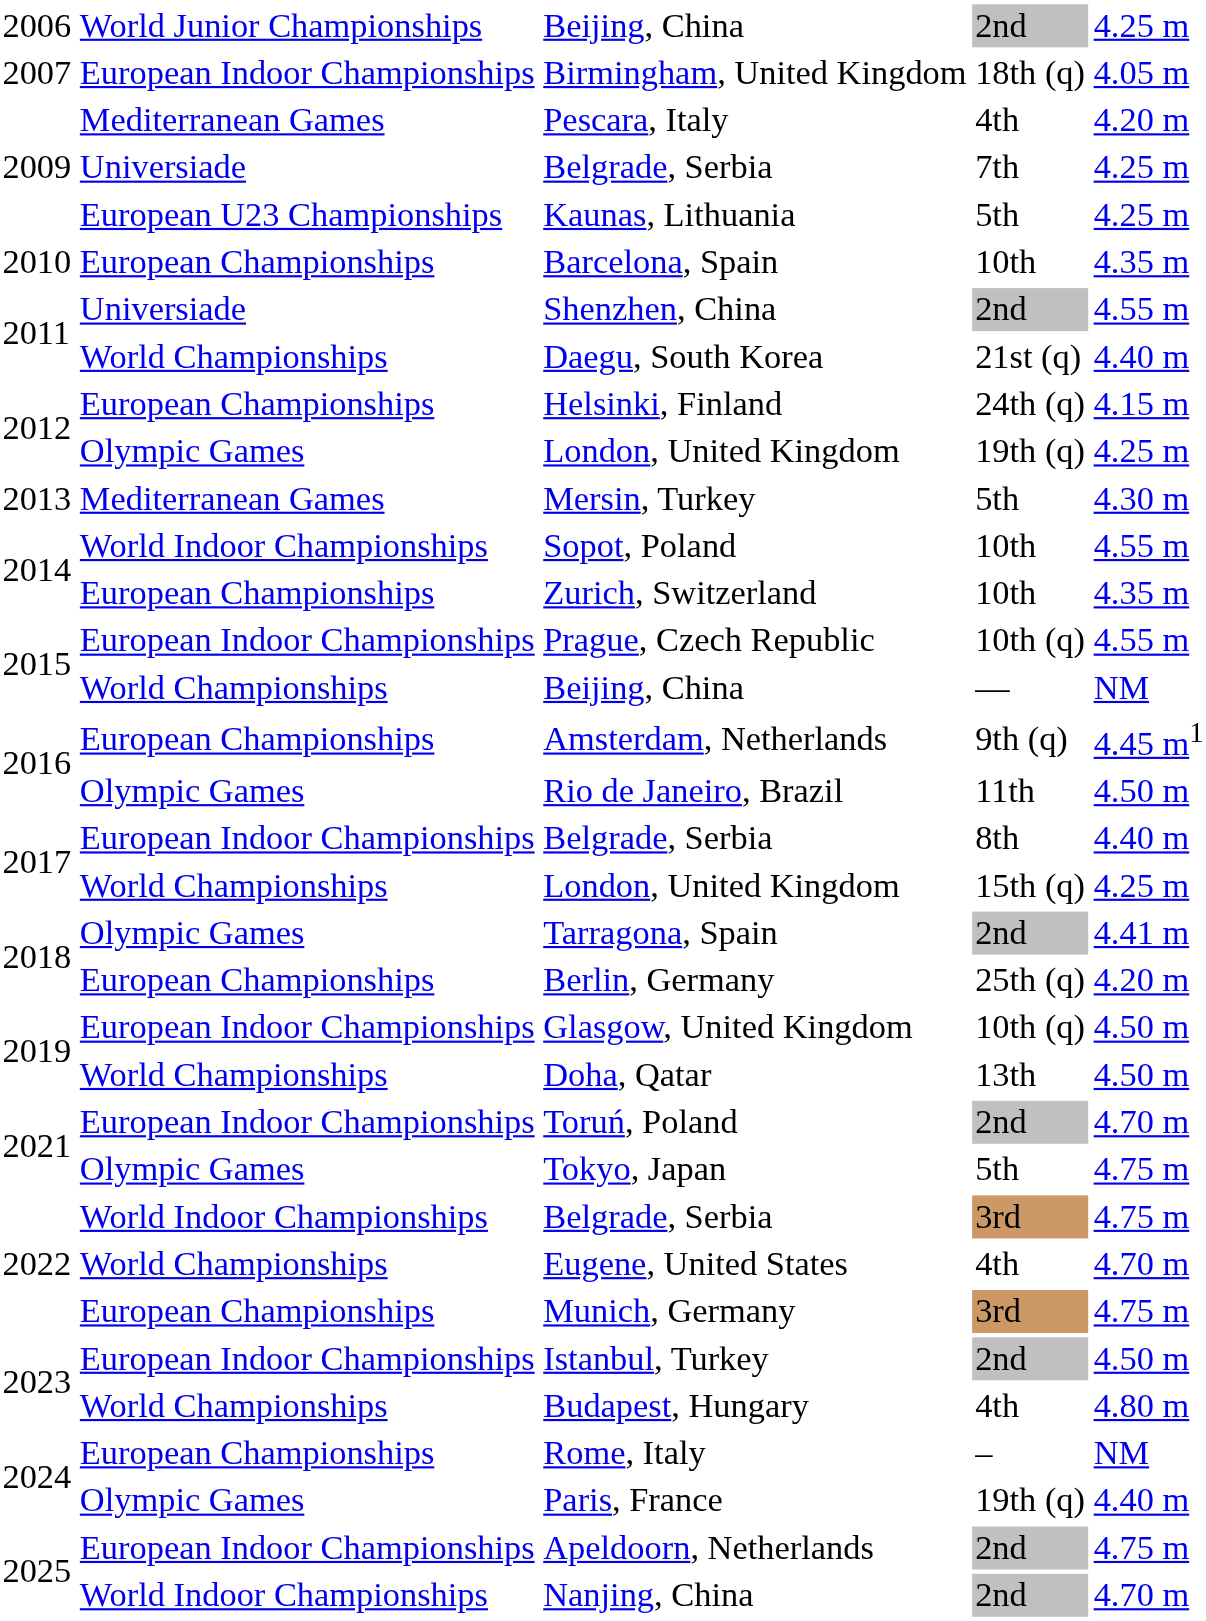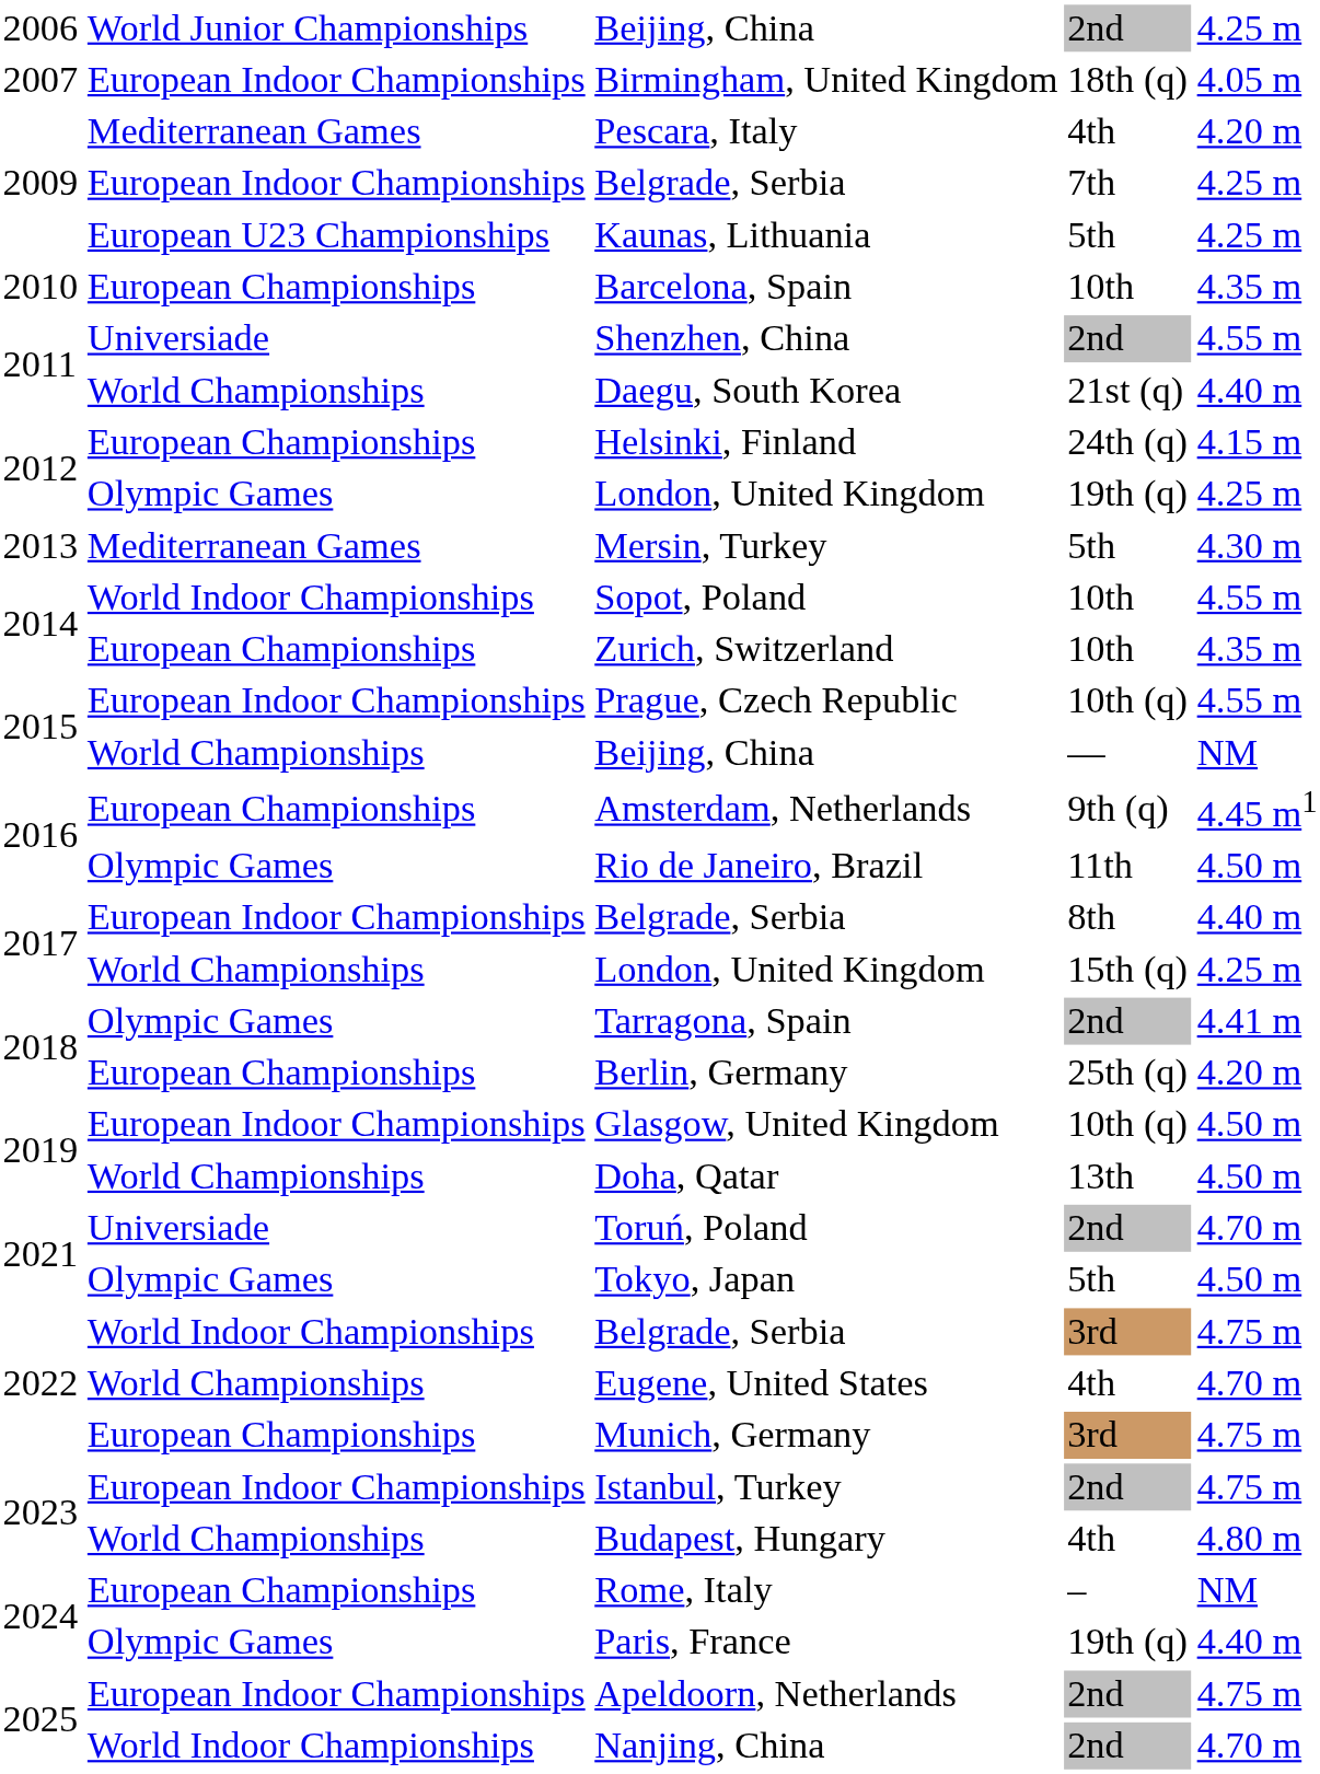 <table>
 <tr>
 <td>2006</td>
 <td><a href='#'>World Junior Championships</a></td>
 <td><a href='#'>Beijing</a>, China</td>
 <td bgcolor=silver>2nd</td>
 <td><a href='#'>4.25 m</a></td>
 </tr>
 <tr>
 <td>2007</td>
 <td><a href='#'>European Indoor Championships</a></td>
 <td><a href='#'>Birmingham</a>, United Kingdom</td>
 <td>18th (q)</td>
 <td><a href='#'>4.05 m</a></td>
 </tr>
 <tr>
 <td rowspan=3>2009</td>
 <td><a href='#'>Mediterranean Games</a></td>
 <td><a href='#'>Pescara</a>, Italy</td>
 <td>4th</td>
 <td><a href='#'>4.20 m</a></td>
 </tr>
 <tr>
-<td><a href='#'>Universiade</a></td>
+<td><a href='#'>European Indoor Championships</a></td>
 <td><a href='#'>Belgrade</a>, Serbia</td>
 <td>7th</td>
 <td><a href='#'>4.25 m</a></td>
 </tr>
 <tr>
 <td><a href='#'>European U23 Championships</a></td>
 <td><a href='#'>Kaunas</a>, Lithuania</td>
 <td>5th</td>
 <td><a href='#'>4.25 m</a></td>
 </tr>
 <tr>
 <td>2010</td>
 <td><a href='#'>European Championships</a></td>
 <td><a href='#'>Barcelona</a>, Spain</td>
 <td>10th</td>
 <td><a href='#'>4.35 m</a></td>
 </tr>
 <tr>
 <td rowspan=2>2011</td>
 <td><a href='#'>Universiade</a></td>
 <td><a href='#'>Shenzhen</a>, China</td>
 <td bgcolor=silver>2nd</td>
 <td><a href='#'>4.55 m</a></td>
 </tr>
 <tr>
 <td><a href='#'>World Championships</a></td>
 <td><a href='#'>Daegu</a>, South Korea</td>
 <td>21st (q)</td>
 <td><a href='#'>4.40 m</a></td>
 </tr>
 <tr>
 <td rowspan=2>2012</td>
 <td><a href='#'>European Championships</a></td>
 <td><a href='#'>Helsinki</a>, Finland</td>
 <td>24th (q)</td>
 <td><a href='#'>4.15 m</a></td>
 </tr>
 <tr>
 <td><a href='#'>Olympic Games</a></td>
 <td><a href='#'>London</a>, United Kingdom</td>
 <td>19th (q)</td>
 <td><a href='#'>4.25 m</a></td>
 </tr>
 <tr>
 <td>2013</td>
 <td><a href='#'>Mediterranean Games</a></td>
 <td><a href='#'>Mersin</a>, Turkey</td>
 <td>5th</td>
 <td><a href='#'>4.30 m</a></td>
 </tr>
 <tr>
 <td rowspan=2>2014</td>
 <td><a href='#'>World Indoor Championships</a></td>
 <td><a href='#'>Sopot</a>, Poland</td>
 <td>10th</td>
 <td><a href='#'>4.55 m</a></td>
 </tr>
 <tr>
 <td><a href='#'>European Championships</a></td>
 <td><a href='#'>Zurich</a>, Switzerland</td>
 <td>10th</td>
 <td><a href='#'>4.35 m</a></td>
 </tr>
 <tr>
 <td rowspan=2>2015</td>
 <td><a href='#'>European Indoor Championships</a></td>
 <td><a href='#'>Prague</a>, Czech Republic</td>
 <td>10th (q)</td>
 <td><a href='#'>4.55 m</a></td>
 </tr>
 <tr>
 <td><a href='#'>World Championships</a></td>
 <td><a href='#'>Beijing</a>, China</td>
 <td>—</td>
 <td><a href='#'>NM</a></td>
 </tr>
 <tr>
 <td rowspan=2>2016</td>
 <td><a href='#'>European Championships</a></td>
 <td><a href='#'>Amsterdam</a>, Netherlands</td>
 <td>9th (q)</td>
 <td><a href='#'>4.45 m</a><sup>1</sup></td>
 </tr>
 <tr>
 <td><a href='#'>Olympic Games</a></td>
 <td><a href='#'>Rio de Janeiro</a>, Brazil</td>
 <td>11th</td>
 <td><a href='#'>4.50 m</a></td>
 </tr>
 <tr>
 <td rowspan=2>2017</td>
 <td><a href='#'>European Indoor Championships</a></td>
 <td><a href='#'>Belgrade</a>, Serbia</td>
 <td>8th</td>
 <td><a href='#'>4.40 m</a></td>
 </tr>
 <tr>
 <td><a href='#'>World Championships</a></td>
 <td><a href='#'>London</a>, United Kingdom</td>
 <td>15th (q)</td>
 <td><a href='#'>4.25 m</a></td>
 </tr>
 <tr>
 <td rowspan=2>2018</td>
 <td><a href='#'>Olympic Games</a></td>
 <td><a href='#'>Tarragona</a>, Spain</td>
 <td bgcolor=silver>2nd</td>
 <td><a href='#'>4.41 m</a></td>
 </tr>
 <tr>
 <td><a href='#'>European Championships</a></td>
 <td><a href='#'>Berlin</a>, Germany</td>
 <td>25th (q)</td>
 <td><a href='#'>4.20 m</a></td>
 </tr>
 <tr>
 <td rowspan=2>2019</td>
 <td><a href='#'>European Indoor Championships</a></td>
 <td><a href='#'>Glasgow</a>, United Kingdom</td>
 <td>10th (q)</td>
 <td><a href='#'>4.50 m</a></td>
 </tr>
 <tr>
 <td><a href='#'>World Championships</a></td>
 <td><a href='#'>Doha</a>, Qatar</td>
 <td>13th</td>
 <td><a href='#'>4.50 m</a></td>
 </tr>
 <tr>
 <td rowspan=2>2021</td>
-<td><a href='#'>European Indoor Championships</a></td>
+<td><a href='#'>Universiade</a></td>
 <td><a href='#'>Toruń</a>, Poland</td>
 <td bgcolor=silver>2nd</td>
 <td><a href='#'>4.70 m</a></td>
 </tr>
 <tr>
 <td><a href='#'>Olympic Games</a></td>
 <td><a href='#'>Tokyo</a>, Japan</td>
 <td>5th</td>
-<td><a href='#'>4.75 m</a></td>
+<td><a href='#'>4.50 m</a></td>
 </tr>
 <tr>
 <td rowspan=3>2022</td>
 <td><a href='#'>World Indoor Championships</a></td>
 <td><a href='#'>Belgrade</a>, Serbia</td>
 <td bgcolor=cc9966>3rd</td>
 <td><a href='#'>4.75 m</a></td>
 </tr>
 <tr>
 <td><a href='#'>World Championships</a></td>
 <td><a href='#'>Eugene</a>, United States</td>
 <td>4th</td>
 <td><a href='#'>4.70 m</a></td>
 </tr>
 <tr>
 <td><a href='#'>European Championships</a></td>
 <td><a href='#'>Munich</a>, Germany</td>
 <td bgcolor=cc9966>3rd</td>
 <td><a href='#'>4.75 m</a></td>
 </tr>
 <tr>
 <td rowspan=2>2023</td>
 <td><a href='#'>European Indoor Championships</a></td>
 <td><a href='#'>Istanbul</a>, Turkey</td>
 <td bgcolor=silver>2nd</td>
-<td><a href='#'>4.50 m</a></td>
+<td><a href='#'>4.75 m</a></td>
 </tr>
 <tr>
 <td><a href='#'>World Championships</a></td>
 <td><a href='#'>Budapest</a>, Hungary</td>
 <td>4th</td>
 <td><a href='#'>4.80 m</a></td>
 </tr>
 <tr>
 <td rowspan=2>2024</td>
 <td><a href='#'>European Championships</a></td>
 <td><a href='#'>Rome</a>, Italy</td>
 <td>–</td>
 <td><a href='#'>NM</a></td>
 </tr>
 <tr>
 <td><a href='#'>Olympic Games</a></td>
 <td><a href='#'>Paris</a>, France</td>
 <td>19th (q)</td>
 <td><a href='#'>4.40 m</a></td>
 </tr>
 <tr>
 <td rowspan=2>2025</td>
 <td><a href='#'>European Indoor Championships</a></td>
 <td><a href='#'>Apeldoorn</a>, Netherlands</td>
 <td bgcolor=silver>2nd</td>
 <td><a href='#'>4.75 m</a></td>
 </tr>
 <tr>
 <td><a href='#'>World Indoor Championships</a></td>
 <td><a href='#'>Nanjing</a>, China</td>
 <td bgcolor=silver>2nd</td>
 <td><a href='#'>4.70 m</a></td>
 </tr>
 </table>
